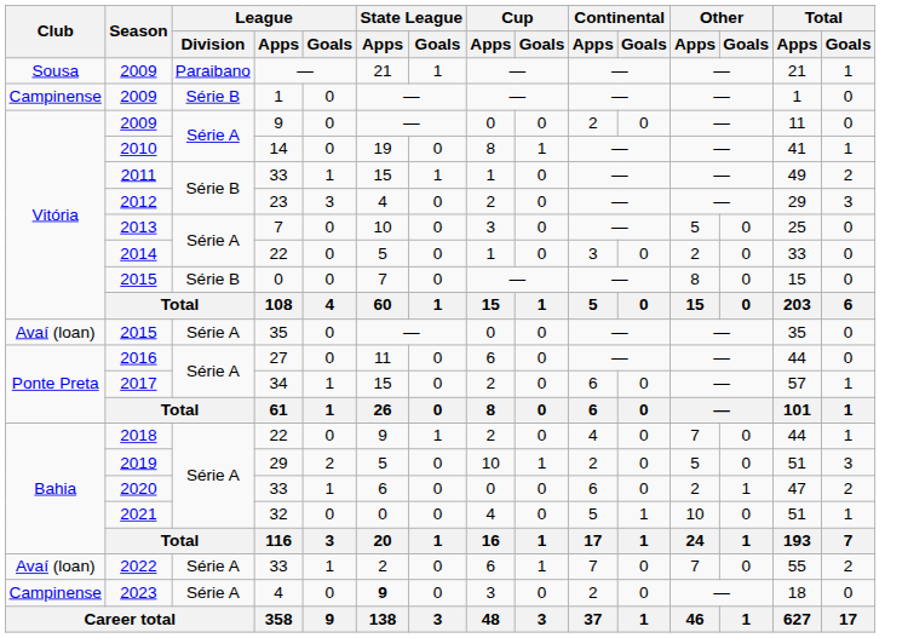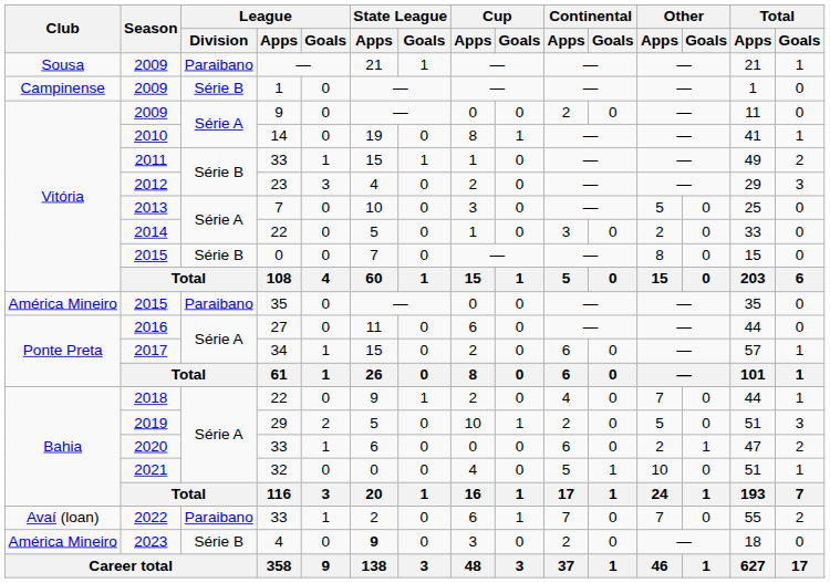 <table class="wikitable" style="text-align: center;">
 <tr>
 <th rowspan="2">Club</th>
 <th rowspan="2">Season</th>
 <th colspan="3">League</th>
 <th colspan="2">State League</th>
 <th colspan="2">Cup</th>
 <th colspan="2">Continental</th>
 <th colspan="2">Other</th>
 <th colspan="2">Total</th>
 </tr>
 <tr>
 <th>Division</th>
 <th>Apps</th>
 <th>Goals</th>
 <th>Apps</th>
 <th>Goals</th>
 <th>Apps</th>
 <th>Goals</th>
 <th>Apps</th>
 <th>Goals</th>
 <th>Apps</th>
 <th>Goals</th>
 <th>Apps</th>
 <th>Goals</th>
 </tr>
 <tr>
 <td valign="center"><a href='#'>Sousa</a></td>
 <td><a href='#'>2009</a></td>
 <td><a href='#'>Paraibano</a></td>
 <td colspan="2">—</td>
 <td>21</td>
 <td>1</td>
 <td colspan="2">—</td>
 <td colspan="2">—</td>
 <td colspan="2">—</td>
 <td>21</td>
 <td>1</td>
 </tr>
 <tr>
 <td valign="center"><a href='#'>Campinense</a></td>
 <td><a href='#'>2009</a></td>
 <td><a href='#'>Série B</a></td>
 <td>1</td>
 <td>0</td>
 <td colspan="2">—</td>
 <td colspan="2">—</td>
 <td colspan="2">—</td>
 <td colspan="2">—</td>
 <td>1</td>
 <td>0</td>
 </tr>
 <tr>
 <td rowspan="8" valign="center"><a href='#'>Vitória</a></td>
 <td><a href='#'>2009</a></td>
 <td rowspan="2"><a href='#'>Série A</a></td>
 <td>9</td>
 <td>0</td>
 <td colspan="2">—</td>
 <td>0</td>
 <td>0</td>
 <td>2</td>
 <td>0</td>
 <td colspan="2">—</td>
 <td>11</td>
 <td>0</td>
 </tr>
 <tr>
 <td><a href='#'>2010</a></td>
 <td>14</td>
 <td>0</td>
 <td>19</td>
 <td>0</td>
 <td>8</td>
 <td>1</td>
 <td colspan="2">—</td>
 <td colspan="2">—</td>
 <td>41</td>
 <td>1</td>
 </tr>
 <tr>
 <td><a href='#'>2011</a></td>
 <td rowspan="2">Série B</td>
 <td>33</td>
 <td>1</td>
 <td>15</td>
 <td>1</td>
 <td>1</td>
 <td>0</td>
 <td colspan="2">—</td>
 <td colspan="2">—</td>
 <td>49</td>
 <td>2</td>
 </tr>
 <tr>
 <td><a href='#'>2012</a></td>
 <td>23</td>
 <td>3</td>
 <td>4</td>
 <td>0</td>
 <td>2</td>
 <td>0</td>
 <td colspan="2">—</td>
 <td colspan="2">—</td>
 <td>29</td>
 <td>3</td>
 </tr>
 <tr>
 <td><a href='#'>2013</a></td>
 <td rowspan="2">Série A</td>
 <td>7</td>
 <td>0</td>
 <td>10</td>
 <td>0</td>
 <td>3</td>
 <td>0</td>
 <td colspan="2">—</td>
 <td>5</td>
 <td>0</td>
 <td>25</td>
 <td>0</td>
 </tr>
 <tr>
 <td><a href='#'>2014</a></td>
 <td>22</td>
 <td>0</td>
 <td>5</td>
 <td>0</td>
 <td>1</td>
 <td>0</td>
 <td>3</td>
 <td>0</td>
 <td>2</td>
 <td>0</td>
 <td>33</td>
 <td>0</td>
 </tr>
 <tr>
 <td><a href='#'>2015</a></td>
 <td>Série B</td>
 <td>0</td>
 <td>0</td>
 <td>7</td>
 <td>0</td>
 <td colspan="2">—</td>
 <td colspan="2">—</td>
 <td>8</td>
 <td>0</td>
 <td>15</td>
 <td>0</td>
 </tr>
 <tr>
 <th colspan="2">Total</th>
 <th>108</th>
 <th>4</th>
 <th>60</th>
 <th>1</th>
 <th>15</th>
 <th>1</th>
 <th>5</th>
 <th>0</th>
 <th>15</th>
 <th>0</th>
 <th>203</th>
 <th>6</th>
 </tr>
 <tr>
-<td valign="center"><a href='#'>Avaí</a> (loan)</td>
+<td valign="center"><a href='#'>América Mineiro</a></td>
 <td><a href='#'>2015</a></td>
-<td>Série A</td>
+<td><a href='#'>Paraibano</a></td>
 <td>35</td>
 <td>0</td>
 <td colspan="2">—</td>
 <td>0</td>
 <td>0</td>
 <td colspan="2">—</td>
 <td colspan="2">—</td>
 <td>35</td>
 <td>0</td>
 </tr>
 <tr>
 <td rowspan="3" valign="center"><a href='#'>Ponte Preta</a></td>
 <td><a href='#'>2016</a></td>
 <td rowspan="2">Série A</td>
 <td>27</td>
 <td>0</td>
 <td>11</td>
 <td>0</td>
 <td>6</td>
 <td>0</td>
 <td colspan="2">—</td>
 <td colspan="2">—</td>
 <td>44</td>
 <td>0</td>
 </tr>
 <tr>
 <td><a href='#'>2017</a></td>
 <td>34</td>
 <td>1</td>
 <td>15</td>
 <td>0</td>
 <td>2</td>
 <td>0</td>
 <td>6</td>
 <td>0</td>
 <td colspan="2">—</td>
 <td>57</td>
 <td>1</td>
 </tr>
 <tr>
 <th colspan="2">Total</th>
 <th>61</th>
 <th>1</th>
 <th>26</th>
 <th>0</th>
 <th>8</th>
 <th>0</th>
 <th>6</th>
 <th>0</th>
 <th colspan="2">—</th>
 <th>101</th>
 <th>1</th>
 </tr>
 <tr>
 <td rowspan="5" valign="center"><a href='#'>Bahia</a></td>
 <td><a href='#'>2018</a></td>
 <td rowspan="4">Série A</td>
 <td>22</td>
 <td>0</td>
 <td>9</td>
 <td>1</td>
 <td>2</td>
 <td>0</td>
 <td>4</td>
 <td>0</td>
 <td>7</td>
 <td>0</td>
 <td>44</td>
 <td>1</td>
 </tr>
 <tr>
 <td><a href='#'>2019</a></td>
 <td>29</td>
 <td>2</td>
 <td>5</td>
 <td>0</td>
 <td>10</td>
 <td>1</td>
 <td>2</td>
 <td>0</td>
 <td>5</td>
 <td>0</td>
 <td>51</td>
 <td>3</td>
 </tr>
 <tr>
 <td><a href='#'>2020</a></td>
 <td>33</td>
 <td>1</td>
 <td>6</td>
 <td>0</td>
 <td>0</td>
 <td>0</td>
 <td>6</td>
 <td>0</td>
 <td>2</td>
 <td>1</td>
 <td>47</td>
 <td>2</td>
 </tr>
 <tr>
 <td><a href='#'>2021</a></td>
 <td>32</td>
 <td>0</td>
 <td>0</td>
 <td>0</td>
 <td>4</td>
 <td>0</td>
 <td>5</td>
 <td>1</td>
 <td>10</td>
 <td>0</td>
 <td>51</td>
 <td>1</td>
 </tr>
 <tr>
 <th colspan="2">Total</th>
 <th>116</th>
 <th>3</th>
 <th>20</th>
 <th>1</th>
 <th>16</th>
 <th>1</th>
 <th>17</th>
 <th>1</th>
 <th>24</th>
 <th>1</th>
 <th>193</th>
 <th>7</th>
 </tr>
 <tr>
 <td valign="center"><a href='#'>Avaí</a> (loan)</td>
 <td><a href='#'>2022</a></td>
-<td>Série A</td>
+<td><a href='#'>Paraibano</a></td>
 <td>33</td>
 <td>1</td>
 <td>2</td>
 <td>0</td>
 <td>6</td>
 <td>1</td>
 <td>7</td>
 <td>0</td>
 <td>7</td>
 <td>0</td>
 <td>55</td>
 <td>2</td>
 </tr>
 <tr>
-<td valign="center"><a href='#'>Campinense</a></td>
+<td valign="center"><a href='#'>América Mineiro</a></td>
 <td><a href='#'>2023</a></td>
-<td>Série A</td>
+<td>Série B</td>
 <td>4</td>
 <td>0</td>
 <td><strong>9</strong></td>
 <td>0</td>
 <td>3</td>
 <td>0</td>
 <td>2</td>
 <td>0</td>
 <td colspan="2">—</td>
 <td>18</td>
 <td>0</td>
 </tr>
 <tr>
 <th colspan="3"><strong>Career total</strong></th>
 <th>358</th>
 <th>9</th>
 <th>138</th>
 <th>3</th>
 <th>48</th>
 <th>3</th>
 <th>37</th>
 <th>1</th>
 <th>46</th>
 <th>1</th>
 <th>627</th>
 <th>17</th>
 </tr>
 </table>
